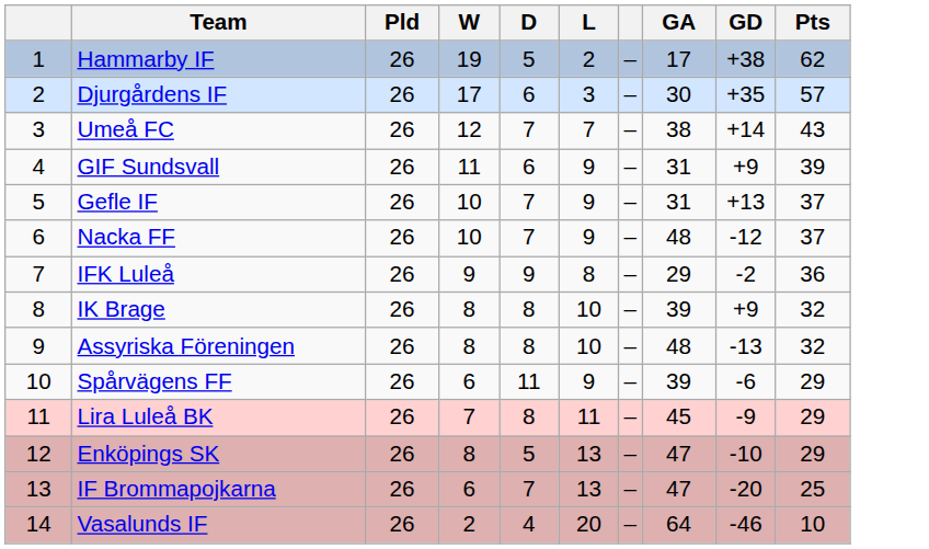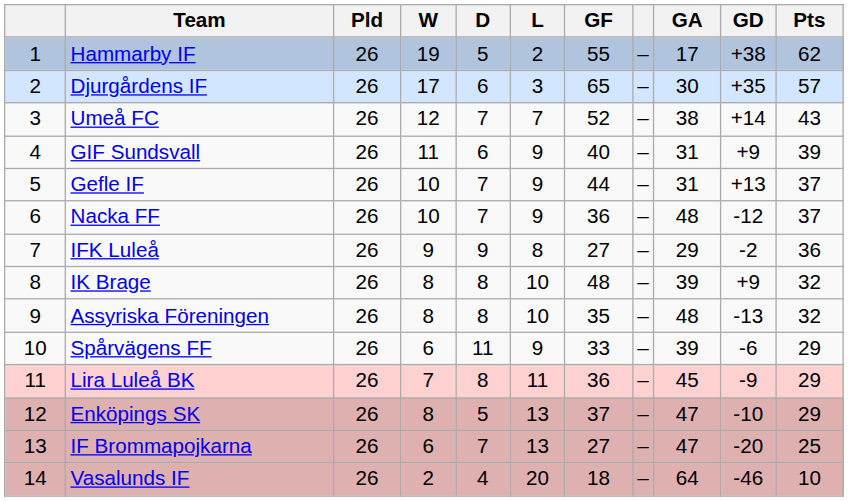 <table class="wikitable" style="text-align: center">
 <tr>
 <th style="width: 40px;"></th>
 <th style="width: 200px;">Team</th>
 <th style="width: 45px;">Pld</th>
 <th style="width: 35px;">W</th>
 <th style="width: 35px;">D</th>
 <th style="width: 35px;">L</th>
+<th style="width: 45px;">GF</th>
 <th></th>
 <th style="width: 45px;">GA</th>
 <th style="width: 35px;">GD</th>
 <th style="width: 45px;">Pts</th>
 </tr>
 <tr style="background: #b0c4de">
 <td>1</td>
 <td style="text-align: left;"><a href='#'>Hammarby IF</a></td>
 <td>26</td>
 <td>19</td>
 <td>5</td>
 <td>2</td>
+<td>55</td>
 <td>–</td>
 <td>17</td>
 <td>+38</td>
 <td>62</td>
 </tr>
 <tr style="background: #d2e6ff">
 <td>2</td>
 <td style="text-align: left;"><a href='#'>Djurgårdens IF</a></td>
 <td>26</td>
 <td>17</td>
 <td>6</td>
 <td>3</td>
+<td>65</td>
 <td>–</td>
 <td>30</td>
 <td>+35</td>
 <td>57</td>
 </tr>
 <tr>
 <td>3</td>
 <td style="text-align: left;"><a href='#'>Umeå FC</a></td>
 <td>26</td>
 <td>12</td>
 <td>7</td>
 <td>7</td>
+<td>52</td>
 <td>–</td>
 <td>38</td>
 <td>+14</td>
 <td>43</td>
 </tr>
 <tr>
 <td>4</td>
 <td style="text-align: left;"><a href='#'>GIF Sundsvall</a></td>
 <td>26</td>
 <td>11</td>
 <td>6</td>
 <td>9</td>
+<td>40</td>
 <td>–</td>
 <td>31</td>
 <td>+9</td>
 <td>39</td>
 </tr>
 <tr>
 <td>5</td>
 <td style="text-align: left;"><a href='#'>Gefle IF</a></td>
 <td>26</td>
 <td>10</td>
 <td>7</td>
 <td>9</td>
+<td>44</td>
 <td>–</td>
 <td>31</td>
 <td>+13</td>
 <td>37</td>
 </tr>
 <tr>
 <td>6</td>
 <td style="text-align: left;"><a href='#'>Nacka FF</a></td>
 <td>26</td>
 <td>10</td>
 <td>7</td>
 <td>9</td>
+<td>36</td>
 <td>–</td>
 <td>48</td>
 <td>-12</td>
 <td>37</td>
 </tr>
 <tr>
 <td>7</td>
 <td style="text-align: left;"><a href='#'>IFK Luleå</a></td>
 <td>26</td>
 <td>9</td>
 <td>9</td>
 <td>8</td>
+<td>27</td>
 <td>–</td>
 <td>29</td>
 <td>-2</td>
 <td>36</td>
 </tr>
 <tr>
 <td>8</td>
 <td style="text-align: left;"><a href='#'>IK Brage</a></td>
 <td>26</td>
 <td>8</td>
 <td>8</td>
 <td>10</td>
+<td>48</td>
 <td>–</td>
 <td>39</td>
 <td>+9</td>
 <td>32</td>
 </tr>
 <tr>
 <td>9</td>
 <td style="text-align: left;"><a href='#'>Assyriska Föreningen</a></td>
 <td>26</td>
 <td>8</td>
 <td>8</td>
 <td>10</td>
+<td>35</td>
 <td>–</td>
 <td>48</td>
 <td>-13</td>
 <td>32</td>
 </tr>
 <tr>
 <td>10</td>
 <td style="text-align: left;"><a href='#'>Spårvägens FF</a></td>
 <td>26</td>
 <td>6</td>
 <td>11</td>
 <td>9</td>
+<td>33</td>
 <td>–</td>
 <td>39</td>
 <td>-6</td>
 <td>29</td>
 </tr>
 <tr style="background: #ffd1d1">
 <td>11</td>
 <td style="text-align: left;"><a href='#'>Lira Luleå BK</a></td>
 <td>26</td>
 <td>7</td>
 <td>8</td>
 <td>11</td>
+<td>36</td>
 <td>–</td>
 <td>45</td>
 <td>-9</td>
 <td>29</td>
 </tr>
 <tr style="background: #deb0b0">
 <td>12</td>
 <td style="text-align: left;"><a href='#'>Enköpings SK</a></td>
 <td>26</td>
 <td>8</td>
 <td>5</td>
 <td>13</td>
+<td>37</td>
 <td>–</td>
 <td>47</td>
 <td>-10</td>
 <td>29</td>
 </tr>
 <tr style="background: #deb0b0">
 <td>13</td>
 <td style="text-align: left;"><a href='#'>IF Brommapojkarna</a></td>
 <td>26</td>
 <td>6</td>
 <td>7</td>
 <td>13</td>
+<td>27</td>
 <td>–</td>
 <td>47</td>
 <td>-20</td>
 <td>25</td>
 </tr>
 <tr style="background: #deb0b0">
 <td>14</td>
 <td style="text-align: left;"><a href='#'>Vasalunds IF</a></td>
 <td>26</td>
 <td>2</td>
 <td>4</td>
 <td>20</td>
+<td>18</td>
 <td>–</td>
 <td>64</td>
 <td>-46</td>
 <td>10</td>
 </tr>
 </table>
